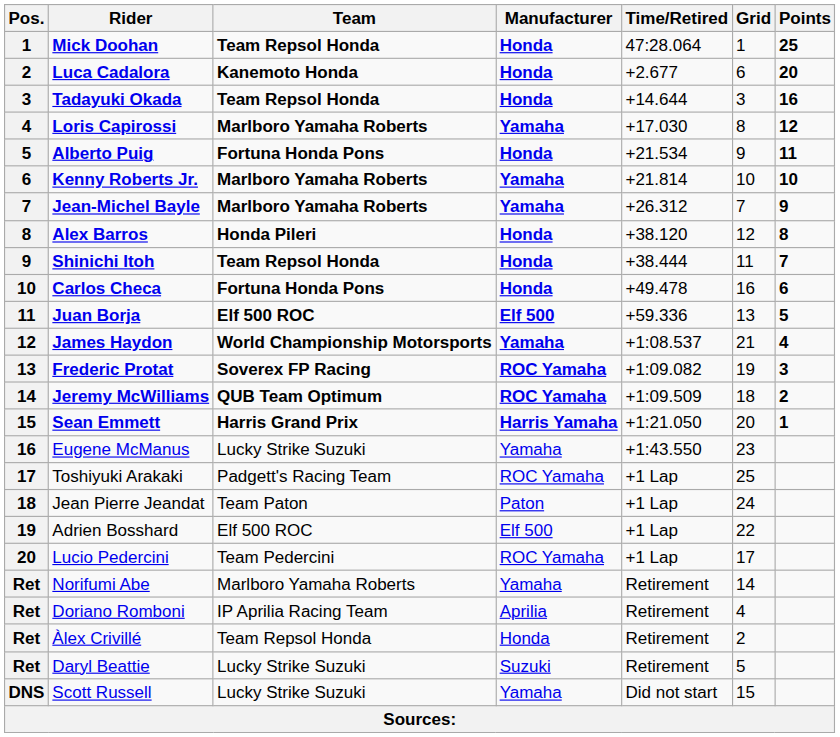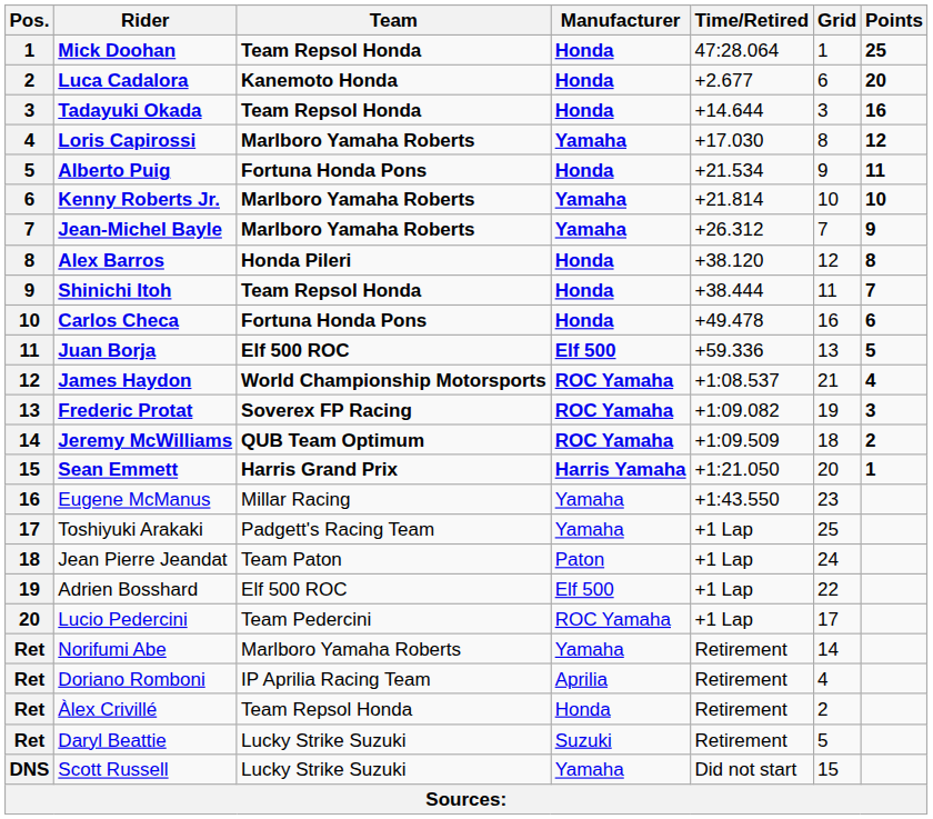 <table class="wikitable" style="font-size: 95%;">
 <tr>
 <th>Pos.</th>
 <th>Rider</th>
 <th>Team</th>
 <th>Manufacturer</th>
 <th>Time/Retired</th>
 <th>Grid</th>
 <th>Points</th>
 </tr>
 <tr>
 <th>1</th>
 <td> <strong><a href='#'>Mick Doohan</a></strong></td>
 <td><strong>Team Repsol Honda</strong></td>
 <td><strong><a href='#'>Honda</a></strong></td>
 <td>47:28.064</td>
 <td>1</td>
 <td><strong>25</strong></td>
 </tr>
 <tr>
 <th>2</th>
 <td> <strong><a href='#'>Luca Cadalora</a></strong></td>
 <td><strong>Kanemoto Honda</strong></td>
 <td><strong><a href='#'>Honda</a></strong></td>
 <td>+2.677</td>
 <td>6</td>
 <td><strong>20</strong></td>
 </tr>
 <tr>
 <th>3</th>
 <td> <strong><a href='#'>Tadayuki Okada</a></strong></td>
 <td><strong>Team Repsol Honda</strong></td>
 <td><strong><a href='#'>Honda</a></strong></td>
 <td>+14.644</td>
 <td>3</td>
 <td><strong>16</strong></td>
 </tr>
 <tr>
 <th>4</th>
 <td> <strong><a href='#'>Loris Capirossi</a></strong></td>
 <td><strong>Marlboro Yamaha Roberts</strong></td>
 <td><strong><a href='#'>Yamaha</a></strong></td>
 <td>+17.030</td>
 <td>8</td>
 <td><strong>12</strong></td>
 </tr>
 <tr>
 <th>5</th>
 <td> <strong><a href='#'>Alberto Puig</a></strong></td>
 <td><strong>Fortuna Honda Pons</strong></td>
 <td><strong><a href='#'>Honda</a></strong></td>
 <td>+21.534</td>
 <td>9</td>
 <td><strong>11</strong></td>
 </tr>
 <tr>
 <th>6</th>
 <td> <strong><a href='#'>Kenny Roberts Jr.</a></strong></td>
 <td><strong>Marlboro Yamaha Roberts</strong></td>
 <td><strong><a href='#'>Yamaha</a></strong></td>
 <td>+21.814</td>
 <td>10</td>
 <td><strong>10</strong></td>
 </tr>
 <tr>
 <th>7</th>
 <td> <strong><a href='#'>Jean-Michel Bayle</a></strong></td>
 <td><strong>Marlboro Yamaha Roberts</strong></td>
 <td><strong><a href='#'>Yamaha</a></strong></td>
 <td>+26.312</td>
 <td>7</td>
 <td><strong>9</strong></td>
 </tr>
 <tr>
 <th>8</th>
 <td> <strong><a href='#'>Alex Barros</a></strong></td>
 <td><strong>Honda Pileri</strong></td>
 <td><strong><a href='#'>Honda</a></strong></td>
 <td>+38.120</td>
 <td>12</td>
 <td><strong>8</strong></td>
 </tr>
 <tr>
 <th>9</th>
 <td> <strong><a href='#'>Shinichi Itoh</a></strong></td>
 <td><strong>Team Repsol Honda</strong></td>
 <td><strong><a href='#'>Honda</a></strong></td>
 <td>+38.444</td>
 <td>11</td>
 <td><strong>7</strong></td>
 </tr>
 <tr>
 <th>10</th>
 <td> <strong><a href='#'>Carlos Checa</a></strong></td>
 <td><strong>Fortuna Honda Pons</strong></td>
 <td><strong><a href='#'>Honda</a></strong></td>
 <td>+49.478</td>
 <td>16</td>
 <td><strong>6</strong></td>
 </tr>
 <tr>
 <th>11</th>
 <td> <strong><a href='#'>Juan Borja</a></strong></td>
 <td><strong>Elf 500 ROC</strong></td>
 <td><strong><a href='#'>Elf 500</a></strong></td>
 <td>+59.336</td>
 <td>13</td>
 <td><strong>5</strong></td>
 </tr>
 <tr>
 <th>12</th>
 <td> <strong><a href='#'>James Haydon</a></strong></td>
 <td><strong>World Championship Motorsports</strong></td>
-<td><strong><a href='#'>Yamaha</a></strong></td>
+<td><strong><a href='#'>ROC Yamaha</a></strong></td>
 <td>+1:08.537</td>
 <td>21</td>
 <td><strong>4</strong></td>
 </tr>
 <tr>
 <th>13</th>
 <td> <strong><a href='#'>Frederic Protat</a></strong></td>
 <td><strong>Soverex FP Racing</strong></td>
 <td><strong><a href='#'>ROC Yamaha</a></strong></td>
 <td>+1:09.082</td>
 <td>19</td>
 <td><strong>3</strong></td>
 </tr>
 <tr>
 <th>14</th>
 <td> <strong><a href='#'>Jeremy McWilliams</a></strong></td>
 <td><strong>QUB Team Optimum</strong></td>
 <td><strong><a href='#'>ROC Yamaha</a></strong></td>
 <td>+1:09.509</td>
 <td>18</td>
 <td><strong>2</strong></td>
 </tr>
 <tr>
 <th>15</th>
 <td> <strong><a href='#'>Sean Emmett</a></strong></td>
 <td><strong>Harris Grand Prix</strong></td>
 <td><strong><a href='#'>Harris Yamaha</a></strong></td>
 <td>+1:21.050</td>
 <td>20</td>
 <td><strong>1</strong></td>
 </tr>
 <tr>
 <th>16</th>
 <td> <a href='#'>Eugene McManus</a></td>
-<td>Lucky Strike Suzuki</td>
+<td>Millar Racing</td>
 <td><a href='#'>Yamaha</a></td>
 <td>+1:43.550</td>
 <td>23</td>
 <td></td>
 </tr>
 <tr>
 <th>17</th>
 <td> Toshiyuki Arakaki</td>
 <td>Padgett's Racing Team</td>
-<td><a href='#'>ROC Yamaha</a></td>
+<td><a href='#'>Yamaha</a></td>
 <td>+1 Lap</td>
 <td>25</td>
 <td></td>
 </tr>
 <tr>
 <th>18</th>
 <td> Jean Pierre Jeandat</td>
 <td>Team Paton</td>
 <td><a href='#'>Paton</a></td>
 <td>+1 Lap</td>
 <td>24</td>
 <td></td>
 </tr>
 <tr>
 <th>19</th>
 <td> Adrien Bosshard</td>
 <td>Elf 500 ROC</td>
 <td><a href='#'>Elf 500</a></td>
 <td>+1 Lap</td>
 <td>22</td>
 <td></td>
 </tr>
 <tr>
 <th>20</th>
 <td> <a href='#'>Lucio Pedercini</a></td>
 <td>Team Pedercini</td>
 <td><a href='#'>ROC Yamaha</a></td>
 <td>+1 Lap</td>
 <td>17</td>
 <td></td>
 </tr>
 <tr>
 <th>Ret</th>
 <td> <a href='#'>Norifumi Abe</a></td>
 <td>Marlboro Yamaha Roberts</td>
 <td><a href='#'>Yamaha</a></td>
 <td>Retirement</td>
 <td>14</td>
 <td></td>
 </tr>
 <tr>
 <th>Ret</th>
 <td> <a href='#'>Doriano Romboni</a></td>
 <td>IP Aprilia Racing Team</td>
 <td><a href='#'>Aprilia</a></td>
 <td>Retirement</td>
 <td>4</td>
 <td></td>
 </tr>
 <tr>
 <th>Ret</th>
 <td> <a href='#'>Àlex Crivillé</a></td>
 <td>Team Repsol Honda</td>
 <td><a href='#'>Honda</a></td>
 <td>Retirement</td>
 <td>2</td>
 <td></td>
 </tr>
 <tr>
 <th>Ret</th>
 <td> <a href='#'>Daryl Beattie</a></td>
 <td>Lucky Strike Suzuki</td>
 <td><a href='#'>Suzuki</a></td>
 <td>Retirement</td>
 <td>5</td>
 <td></td>
 </tr>
 <tr>
 <th>DNS</th>
 <td> <a href='#'>Scott Russell</a></td>
 <td>Lucky Strike Suzuki</td>
 <td><a href='#'>Yamaha</a></td>
 <td>Did not start</td>
 <td>15</td>
 <td></td>
 </tr>
 <tr>
 <th colspan=8>Sources:</th>
 </tr>
 </table>
